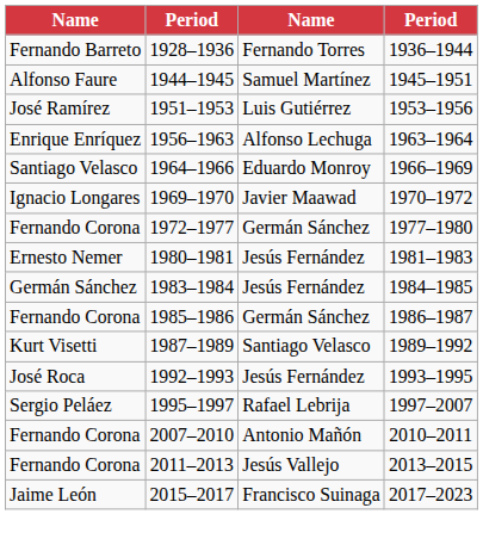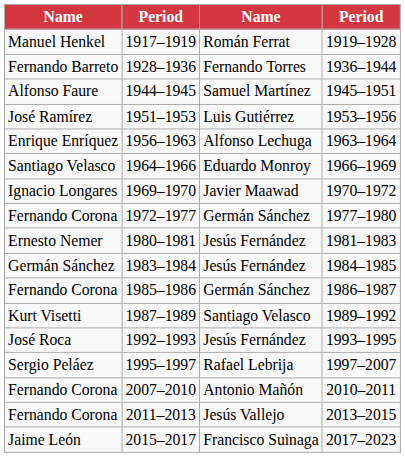 <table class="wikitable">
 <tr>
 <th style=background-color:#D53741;color:white>Name</th>
 <th style=background-color:#D53741;color:white>Period</th>
 <th style=background-color:#D53741;color:white>Name</th>
 <th style=background-color:#D53741;color:white>Period</th>
+</tr>
+<tr align="center">
+<td align="left"> Manuel Henkel</td>
+<td>1917–1919</td>
+<td align="left"> Román Ferrat</td>
+<td>1919–1928</td>
 </tr>
 <tr align="center">
 <td align="left"> Fernando Barreto</td>
 <td>1928–1936</td>
 <td align="left"> Fernando Torres</td>
 <td>1936–1944</td>
 </tr>
 <tr align="center">
 <td align="left"> Alfonso Faure</td>
 <td>1944–1945</td>
 <td align="left"> Samuel Martínez</td>
 <td>1945–1951</td>
 </tr>
 <tr align="center">
 <td align="left"> José Ramírez</td>
 <td>1951–1953</td>
 <td align="left"> Luis Gutiérrez</td>
 <td>1953–1956</td>
 </tr>
 <tr align="center">
 <td align="left"> Enrique Enríquez</td>
 <td>1956–1963</td>
 <td align="left"> Alfonso Lechuga</td>
 <td>1963–1964</td>
 </tr>
 <tr align="center">
 <td align="left"> Santiago Velasco</td>
 <td>1964–1966</td>
 <td align="left"> Eduardo Monroy</td>
 <td>1966–1969</td>
 </tr>
 <tr align="center">
 <td align="left"> Ignacio Longares</td>
 <td>1969–1970</td>
 <td align="left"> Javier Maawad</td>
 <td>1970–1972</td>
 </tr>
 <tr align="center">
 <td align="left"> Fernando Corona</td>
 <td>1972–1977</td>
 <td align="left"> Germán Sánchez</td>
 <td>1977–1980</td>
 </tr>
 <tr align="center">
 <td align="left"> Ernesto Nemer</td>
 <td>1980–1981</td>
 <td align="left"> Jesús Fernández</td>
 <td>1981–1983</td>
 </tr>
 <tr align="center">
 <td align="left"> Germán Sánchez</td>
 <td>1983–1984</td>
 <td align="left"> Jesús Fernández</td>
 <td>1984–1985</td>
 </tr>
 <tr align="center">
 <td align="left"> Fernando Corona</td>
 <td>1985–1986</td>
 <td align="left"> Germán Sánchez</td>
 <td>1986–1987</td>
 </tr>
 <tr align="center">
 <td align="left"> Kurt Visetti</td>
 <td>1987–1989</td>
 <td align="left"> Santiago Velasco</td>
 <td>1989–1992</td>
 </tr>
 <tr align="center">
 <td align="left"> José Roca</td>
 <td>1992–1993</td>
 <td align="left"> Jesús Fernández</td>
 <td>1993–1995</td>
 </tr>
 <tr align="center">
 <td align="left"> Sergio Peláez</td>
 <td>1995–1997</td>
 <td align="left"> Rafael Lebrija</td>
 <td>1997–2007</td>
 </tr>
 <tr align="center">
 <td align="left"> Fernando Corona</td>
 <td>2007–2010</td>
 <td align="left"> Antonio Mañón</td>
 <td>2010–2011</td>
 </tr>
 <tr align="center">
 <td align="left"> Fernando Corona</td>
 <td>2011–2013</td>
 <td align="left"> Jesús Vallejo</td>
 <td>2013–2015</td>
 </tr>
 <tr align="center">
 <td align="left"> Jaime León</td>
 <td>2015–2017</td>
 <td align="left"> Francisco Suinaga</td>
 <td>2017–2023</td>
 </tr>
 </table>
